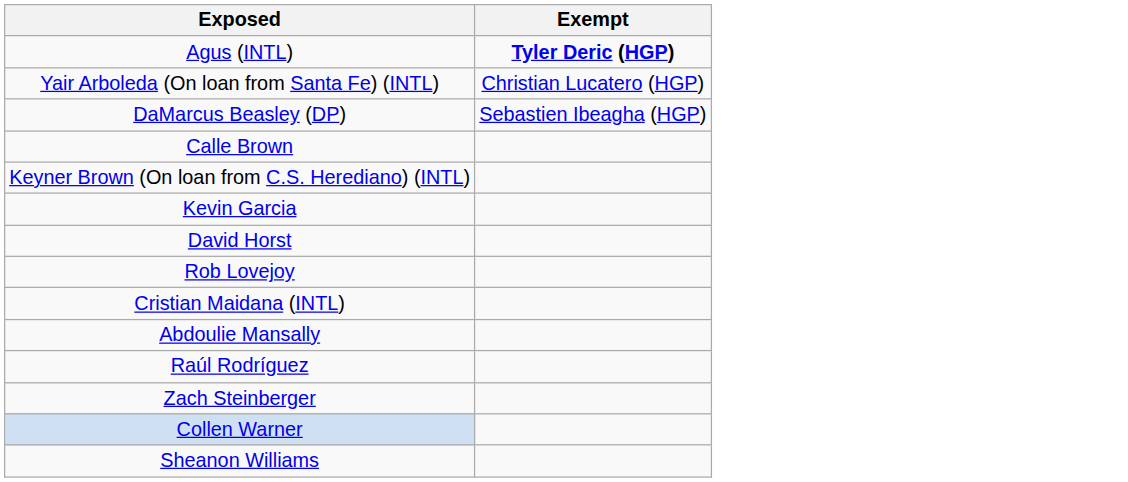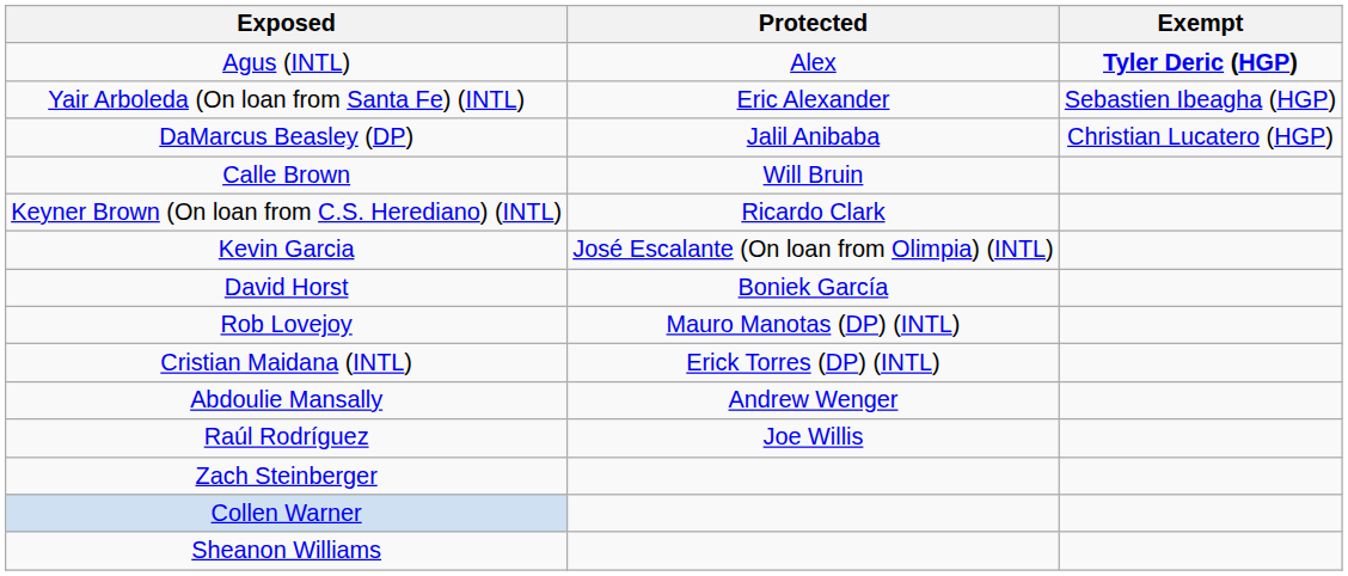 <table class="wikitable" style="text-align:center">
 <tr>
 <th>Exposed</th>
+<th>Protected</th>
 <th>Exempt</th>
 </tr>
 <tr>
 <td><a href='#'>Agus</a> (<a href='#'>INTL</a>)</td>
+<td><a href='#'>Alex</a></td>
 <td><strong><a href='#'>Tyler Deric</a> (<a href='#'>HGP</a>)</strong></td>
 </tr>
 <tr>
 <td><a href='#'>Yair Arboleda</a> (On loan from <a href='#'>Santa Fe</a>) (<a href='#'>INTL</a>)</td>
+<td><a href='#'>Eric Alexander</a></td>
+<td><a href='#'>Sebastien Ibeagha</a> (<a href='#'>HGP</a>)</td>
+</tr>
+<tr>
+<td><a href='#'>DaMarcus Beasley</a> (<a href='#'>DP</a>)</td>
+<td><a href='#'>Jalil Anibaba</a></td>
 <td><a href='#'>Christian Lucatero</a> (<a href='#'>HGP</a>)</td>
 </tr>
 <tr>
-<td><a href='#'>DaMarcus Beasley</a> (<a href='#'>DP</a>)</td>
-<td><a href='#'>Sebastien Ibeagha</a> (<a href='#'>HGP</a>)</td>
-</tr>
-<tr>
 <td><a href='#'>Calle Brown</a></td>
+<td><a href='#'>Will Bruin</a></td>
 <td></td>
 </tr>
 <tr>
 <td><a href='#'>Keyner Brown</a> (On loan from <a href='#'>C.S. Herediano</a>) (<a href='#'>INTL</a>)</td>
+<td><a href='#'>Ricardo Clark</a></td>
 <td></td>
 </tr>
 <tr>
 <td><a href='#'>Kevin Garcia</a></td>
+<td><a href='#'>José Escalante</a> (On loan from <a href='#'>Olimpia</a>) (<a href='#'>INTL</a>)</td>
 <td></td>
 </tr>
 <tr>
 <td><a href='#'>David Horst</a></td>
+<td><a href='#'>Boniek García</a></td>
 <td></td>
 </tr>
 <tr>
 <td><a href='#'>Rob Lovejoy</a></td>
+<td><a href='#'>Mauro Manotas</a> (<a href='#'>DP</a>) (<a href='#'>INTL</a>)</td>
 <td></td>
 </tr>
 <tr>
 <td><a href='#'>Cristian Maidana</a> (<a href='#'>INTL</a>)</td>
+<td><a href='#'>Erick Torres</a> (<a href='#'>DP</a>) (<a href='#'>INTL</a>)</td>
 <td></td>
 </tr>
 <tr>
 <td><a href='#'>Abdoulie Mansally</a></td>
+<td><a href='#'>Andrew Wenger</a></td>
 <td></td>
 </tr>
 <tr>
 <td><a href='#'>Raúl Rodríguez</a></td>
+<td><a href='#'>Joe Willis</a></td>
 <td></td>
 </tr>
 <tr>
 <td><a href='#'>Zach Steinberger</a></td>
 <td></td>
+<td></td>
 </tr>
 <tr>
 <td style="background: #CEE0F2"><a href='#'>Collen Warner</a></td>
+<td></td>
 <td></td>
 </tr>
 <tr>
 <td><a href='#'>Sheanon Williams</a></td>
 <td></td>
+<td></td>
 </tr>
 </table>
